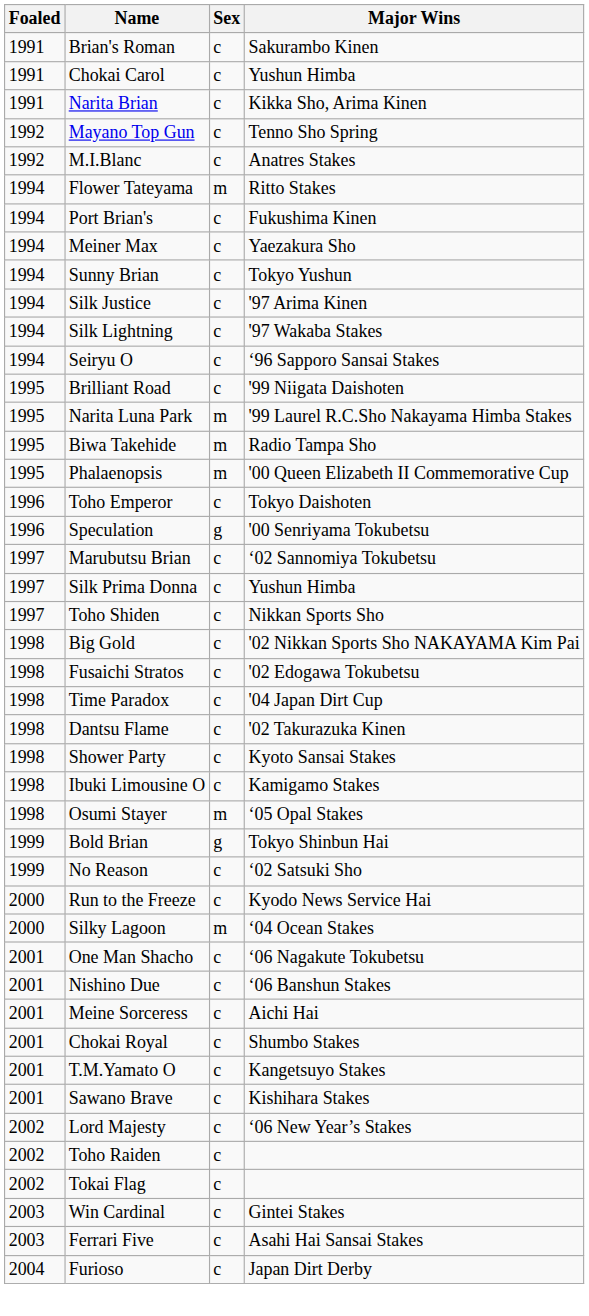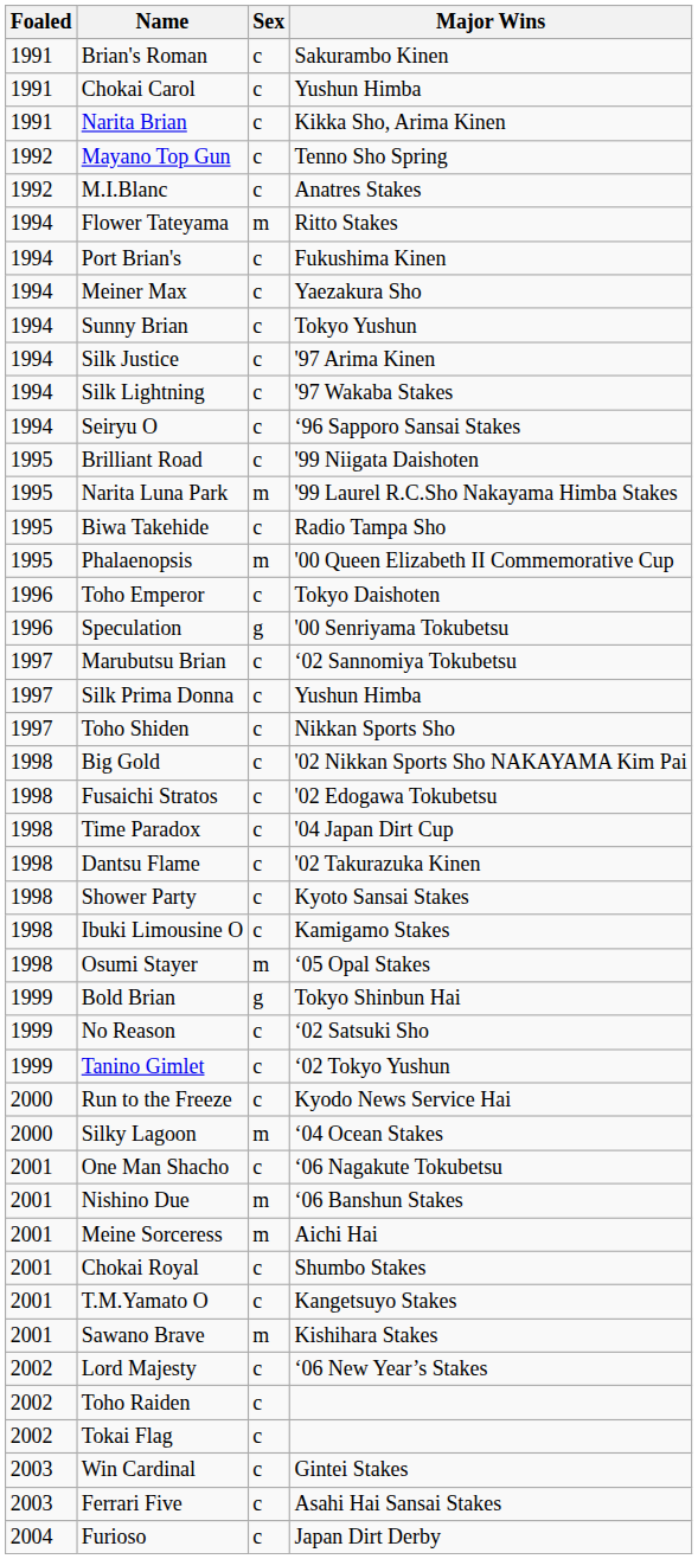 <table class="wikitable">
 <tr style="background:#eee;">
 <th>Foaled</th>
 <th>Name</th>
 <th>Sex</th>
 <th>Major Wins</th>
 </tr>
 <tr>
 <td>1991</td>
 <td>Brian's Roman</td>
 <td>c</td>
 <td>Sakurambo Kinen</td>
 </tr>
 <tr>
 <td>1991</td>
 <td>Chokai Carol</td>
 <td>c</td>
 <td>Yushun Himba</td>
 </tr>
 <tr>
 <td>1991</td>
 <td><a href='#'>Narita Brian</a></td>
 <td>c</td>
 <td>Kikka Sho, Arima Kinen</td>
 </tr>
 <tr>
 <td>1992</td>
 <td><a href='#'>Mayano Top Gun</a></td>
 <td>c</td>
 <td>Tenno Sho Spring</td>
 </tr>
 <tr>
 <td>1992</td>
 <td>M.I.Blanc</td>
 <td>c</td>
 <td>Anatres Stakes</td>
 </tr>
 <tr>
 <td>1994</td>
 <td>Flower Tateyama</td>
 <td>m</td>
 <td>Ritto Stakes</td>
 </tr>
 <tr>
 <td>1994</td>
 <td>Port Brian's</td>
 <td>c</td>
 <td>Fukushima Kinen</td>
 </tr>
 <tr>
 <td>1994</td>
 <td>Meiner Max</td>
 <td>c</td>
 <td>Yaezakura Sho</td>
 </tr>
 <tr>
 <td>1994</td>
 <td>Sunny Brian</td>
 <td>c</td>
 <td>Tokyo Yushun</td>
 </tr>
 <tr>
 <td>1994</td>
 <td>Silk Justice</td>
 <td>c</td>
 <td>'97 Arima Kinen</td>
 </tr>
 <tr>
 <td>1994</td>
 <td>Silk Lightning</td>
 <td>c</td>
 <td>'97 Wakaba Stakes</td>
 </tr>
 <tr>
 <td>1994</td>
 <td>Seiryu O</td>
 <td>c</td>
 <td>‘96 Sapporo Sansai Stakes</td>
 </tr>
 <tr>
 <td>1995</td>
 <td>Brilliant Road</td>
 <td>c</td>
 <td>'99 Niigata Daishoten</td>
 </tr>
 <tr>
 <td>1995</td>
 <td>Narita Luna Park</td>
 <td>m</td>
 <td>'99 Laurel R.C.Sho Nakayama Himba Stakes</td>
 </tr>
 <tr>
 <td>1995</td>
 <td>Biwa Takehide</td>
-<td>m</td>
+<td>c</td>
 <td>Radio Tampa Sho</td>
 </tr>
 <tr>
 <td>1995</td>
 <td>Phalaenopsis</td>
 <td>m</td>
 <td>'00 Queen Elizabeth II Commemorative Cup</td>
 </tr>
 <tr>
 <td>1996</td>
 <td>Toho Emperor</td>
 <td>c</td>
 <td>Tokyo Daishoten</td>
 </tr>
 <tr>
 <td>1996</td>
 <td>Speculation</td>
 <td>g</td>
 <td>'00 Senriyama Tokubetsu</td>
 </tr>
 <tr>
 <td>1997</td>
 <td>Marubutsu Brian</td>
 <td>c</td>
 <td>‘02 Sannomiya Tokubetsu</td>
 </tr>
 <tr>
 <td>1997</td>
 <td>Silk Prima Donna</td>
 <td>c</td>
 <td>Yushun Himba</td>
 </tr>
 <tr>
 <td>1997</td>
 <td>Toho Shiden</td>
 <td>c</td>
 <td>Nikkan Sports Sho</td>
 </tr>
 <tr>
 <td>1998</td>
 <td>Big Gold</td>
 <td>c</td>
 <td>'02 Nikkan Sports Sho NAKAYAMA Kim Pai</td>
 </tr>
 <tr>
 <td>1998</td>
 <td>Fusaichi Stratos</td>
 <td>c</td>
 <td>'02 Edogawa Tokubetsu</td>
 </tr>
 <tr>
 <td>1998</td>
 <td>Time Paradox</td>
 <td>c</td>
 <td>'04 Japan Dirt Cup</td>
 </tr>
 <tr>
 <td>1998</td>
 <td>Dantsu Flame</td>
 <td>c</td>
 <td>'02 Takurazuka Kinen</td>
 </tr>
 <tr>
 <td>1998</td>
 <td>Shower Party</td>
 <td>c</td>
 <td>Kyoto Sansai Stakes</td>
 </tr>
 <tr>
 <td>1998</td>
 <td>Ibuki Limousine O</td>
 <td>c</td>
 <td>Kamigamo Stakes</td>
 </tr>
 <tr>
 <td>1998</td>
 <td>Osumi Stayer</td>
 <td>m</td>
 <td>‘05 Opal Stakes</td>
 </tr>
 <tr>
 <td>1999</td>
 <td>Bold Brian</td>
 <td>g</td>
 <td>Tokyo Shinbun Hai</td>
 </tr>
 <tr>
 <td>1999</td>
 <td>No Reason</td>
 <td>c</td>
 <td>‘02 Satsuki Sho</td>
 </tr>
 <tr>
+<td>1999</td>
+<td><a href='#'>Tanino Gimlet</a></td>
+<td>c</td>
+<td>‘02 Tokyo Yushun</td>
+</tr>
+<tr>
 <td>2000</td>
 <td>Run to the Freeze</td>
 <td>c</td>
 <td>Kyodo News Service Hai</td>
 </tr>
 <tr>
 <td>2000</td>
 <td>Silky Lagoon</td>
 <td>m</td>
 <td>‘04 Ocean Stakes</td>
 </tr>
 <tr>
 <td>2001</td>
 <td>One Man Shacho</td>
 <td>c</td>
 <td>‘06 Nagakute Tokubetsu</td>
 </tr>
 <tr>
 <td>2001</td>
 <td>Nishino Due</td>
-<td>c</td>
+<td>m</td>
 <td>‘06 Banshun Stakes</td>
 </tr>
 <tr>
 <td>2001</td>
 <td>Meine Sorceress</td>
-<td>c</td>
+<td>m</td>
 <td>Aichi Hai</td>
 </tr>
 <tr>
 <td>2001</td>
 <td>Chokai Royal</td>
 <td>c</td>
 <td>Shumbo Stakes</td>
 </tr>
 <tr>
 <td>2001</td>
 <td>T.M.Yamato O</td>
 <td>c</td>
 <td>Kangetsuyo Stakes</td>
 </tr>
 <tr>
 <td>2001</td>
 <td>Sawano Brave</td>
-<td>c</td>
+<td>m</td>
 <td>Kishihara Stakes</td>
 </tr>
 <tr>
 <td>2002</td>
 <td>Lord Majesty</td>
 <td>c</td>
 <td>‘06 New Year’s Stakes</td>
 </tr>
 <tr>
 <td>2002</td>
 <td>Toho Raiden</td>
 <td>c</td>
 <td></td>
 </tr>
 <tr>
 <td>2002</td>
 <td>Tokai Flag</td>
 <td>c</td>
 <td></td>
 </tr>
 <tr>
 <td>2003</td>
 <td>Win Cardinal</td>
 <td>c</td>
 <td>Gintei Stakes</td>
 </tr>
 <tr>
 <td>2003</td>
 <td>Ferrari Five</td>
 <td>c</td>
 <td>Asahi Hai Sansai Stakes</td>
 </tr>
 <tr>
 <td>2004</td>
 <td>Furioso</td>
 <td>c</td>
 <td>Japan Dirt Derby</td>
 </tr>
 </table>
